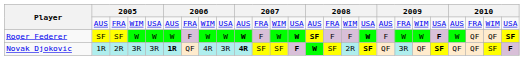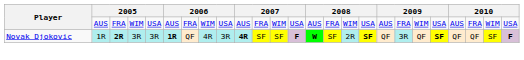 <table class=wikitable style=text-align:center>
 <tr>
 <th rowspan=2 width=140>Player</th>
 <th colspan=4>2005</th>
 <th colspan=4>2006</th>
 <th colspan=4>2007</th>
 <th colspan=4>2008</th>
 <th colspan=4>2009</th>
 <th colspan=4>2010</th>
 </tr>
 <tr>
 <td><a href='#'>AUS</a></td>
 <td><a href='#'>FRA</a></td>
 <td><a href='#'>WIM</a></td>
 <td><a href='#'>USA</a></td>
 <td><a href='#'>AUS</a></td>
 <td><a href='#'>FRA</a></td>
 <td><a href='#'>WIM</a></td>
 <td><a href='#'>USA</a></td>
 <td><a href='#'>AUS</a></td>
 <td><a href='#'>FRA</a></td>
 <td><a href='#'>WIM</a></td>
 <td><a href='#'>USA</a></td>
 <td><a href='#'>AUS</a></td>
 <td><a href='#'>FRA</a></td>
 <td><a href='#'>WIM</a></td>
 <td><a href='#'>USA</a></td>
 <td><a href='#'>AUS</a></td>
 <td><a href='#'>FRA</a></td>
 <td><a href='#'>WIM</a></td>
 <td><a href='#'>USA</a></td>
 <td><a href='#'>AUS</a></td>
 <td><a href='#'>FRA</a></td>
 <td><a href='#'>WIM</a></td>
 <td><a href='#'>USA</a></td>
 </tr>
 <tr>
-<td align=left> <a href='#'>Roger Federer</a></td>
-<td bgcolor=yellow>SF</td>
-<td bgcolor=yellow>SF</td>
-<td bgcolor=lime>W</td>
-<td bgcolor=lime>W</td>
-<td bgcolor=lime>W</td>
-<td bgcolor=thistle>F</td>
-<td bgcolor=lime>W</td>
-<td bgcolor=lime>W</td>
-<td bgcolor=lime><strong>W</strong></td>
-<td bgcolor=thistle>F</td>
-<td bgcolor=lime>W</td>
-<td bgcolor=lime><strong>W</strong></td>
-<td bgcolor=yellow><strong>SF</strong></td>
-<td bgcolor=thistle>F</td>
-<td bgcolor=thistle>F</td>
-<td bgcolor=lime><strong>W</strong></td>
-<td bgcolor=thistle>F</td>
-<td bgcolor=lime>W</td>
-<td bgcolor=lime>W</td>
-<td bgcolor=thistle><strong>F</strong></td>
-<td bgcolor=lime>W</td>
-<td bgcolor=#ffebcd>QF</td>
-<td bgcolor=#ffebcd>QF</td>
-<td bgcolor=yellow><strong>SF</strong></td>
-</tr>
-<tr>
 <td align=left> <a href='#'>Novak Djokovic</a></td>
 <td bgcolor=#afeeee>1R</td>
-<td bgcolor=#afeeee>2R</td>
+<td bgcolor=#afeeee><strong>2R</strong></td>
 <td bgcolor=#afeeee>3R</td>
 <td bgcolor=#afeeee>3R</td>
 <td bgcolor=#afeeee><strong>1R</strong></td>
 <td bgcolor=#ffebcd>QF</td>
 <td bgcolor=#afeeee>4R</td>
 <td bgcolor=#afeeee>3R</td>
 <td bgcolor=#afeeee><strong>4R</strong></td>
 <td bgcolor=yellow>SF</td>
 <td bgcolor=yellow>SF</td>
 <td bgcolor=thistle><strong>F</strong></td>
 <td bgcolor=lime><strong>W</strong></td>
 <td bgcolor=yellow>SF</td>
 <td bgcolor=#afeeee>2R</td>
 <td bgcolor=yellow><strong>SF</strong></td>
 <td bgcolor=#ffebcd>QF</td>
 <td bgcolor=#afeeee>3R</td>
 <td bgcolor=#ffebcd>QF</td>
 <td bgcolor=yellow><strong>SF</strong></td>
 <td bgcolor=#ffebcd>QF</td>
 <td bgcolor=#ffebcd>QF</td>
 <td bgcolor=yellow>SF</td>
 <td bgcolor=thistle><strong>F</strong></td>
 </tr>
 </table>
